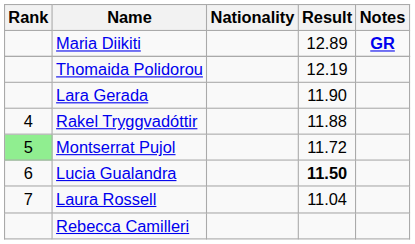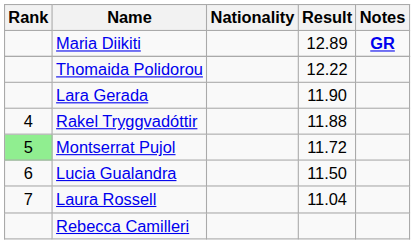 <table class="wikitable sortable" style="text-align:center; font-size:95%">
 <tr>
 <th>Rank</th>
 <th>Name</th>
 <th>Nationality</th>
 <th>Result</th>
 <th>Notes</th>
 </tr>
 <tr>
 <td></td>
 <td align=left><a href='#'>Maria Diikiti</a></td>
 <td align=left></td>
 <td>12.89</td>
 <td><strong><a href='#'>GR</a></strong></td>
 </tr>
 <tr>
 </tr>
 <tr>
 <td></td>
 <td align=left><a href='#'>Thomaida Polidorou</a></td>
 <td align=left></td>
-<td>12.19</td>
+<td>12.22</td>
 <td></td>
 </tr>
 <tr>
 <td></td>
 <td align=left><a href='#'>Lara Gerada</a></td>
 <td align=left></td>
 <td>11.90</td>
 <td></td>
 </tr>
 <tr>
 <td>4</td>
 <td align=left><a href='#'>Rakel Tryggvadóttir</a></td>
 <td align=left></td>
 <td>11.88</td>
 <td></td>
 </tr>
 <tr>
 <td style="background: lightgreen;">5</td>
 <td align=left><a href='#'>Montserrat Pujol</a></td>
 <td align=left></td>
 <td>11.72</td>
 <td></td>
 </tr>
 <tr>
 <td>6</td>
 <td align=left><a href='#'>Lucia Gualandra</a></td>
 <td align=left></td>
-<td><strong>11.50</strong></td>
+<td>11.50</td>
 <td></td>
 </tr>
 <tr>
 <td>7</td>
 <td align=left><a href='#'>Laura Rossell</a></td>
 <td align=left></td>
 <td>11.04</td>
 <td></td>
 </tr>
 <tr>
 <td></td>
 <td align=left><a href='#'>Rebecca Camilleri</a></td>
 <td align=left></td>
 <td></td>
 <td></td>
 </tr>
 </table>
